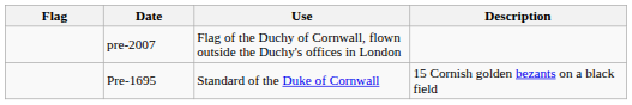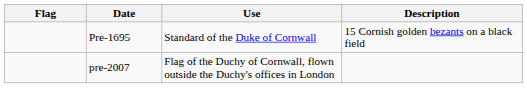 <table class="wikitable">
 <tr>
 <th width="110">Flag</th>
 <th width="100">Date</th>
 <th width="250">Use</th>
 <th width="250">Description</th>
 </tr>
 <tr>
 <td></td>
+<td>Pre-1695</td>
+<td>Standard of the <a href='#'>Duke of Cornwall</a></td>
+<td>15 Cornish golden <a href='#'>bezants</a> on a black field</td>
+</tr>
+<tr>
+<td></td>
 <td>pre-2007</td>
 <td>Flag of the Duchy of Cornwall, flown outside the Duchy's offices in London</td>
 <td></td>
 </tr>
-<tr>
-<td></td>
-<td>Pre-1695</td>
-<td>Standard of the <a href='#'>Duke of Cornwall</a></td>
-<td>15 Cornish golden <a href='#'>bezants</a> on a black field</td>
-</tr>
 </table>
